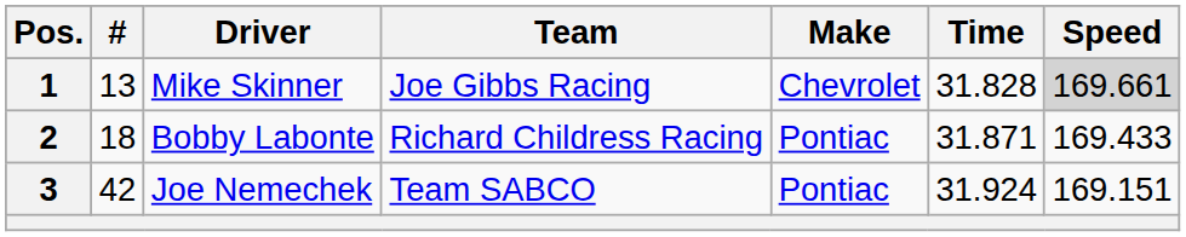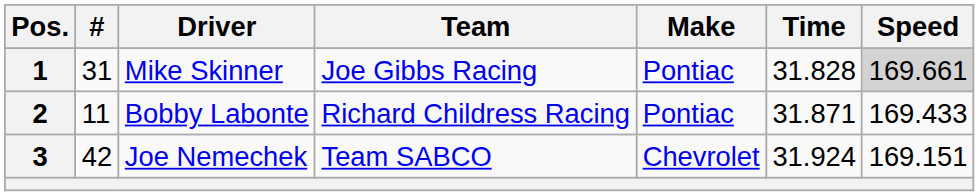 <table class="wikitable" style="font-size:95%">
 <tr>
 <th>Pos.</th>
 <th>#</th>
 <th>Driver</th>
 <th>Team</th>
 <th>Make</th>
 <th>Time</th>
 <th>Speed</th>
 </tr>
 <tr>
 <th>1</th>
-<td>13</td>
+<td>31</td>
 <td><a href='#'>Mike Skinner</a></td>
 <td><a href='#'>Joe Gibbs Racing</a></td>
-<td><a href='#'>Chevrolet</a></td>
+<td><a href='#'>Pontiac</a></td>
 <td>31.828</td>
 <td style="background: lightgrey;">169.661</td>
 </tr>
 <tr>
 <th>2</th>
-<td>18</td>
+<td>11</td>
 <td><a href='#'>Bobby Labonte</a></td>
 <td><a href='#'>Richard Childress Racing</a></td>
 <td><a href='#'>Pontiac</a></td>
 <td>31.871</td>
 <td>169.433</td>
 </tr>
 <tr>
 <th>3</th>
 <td>42</td>
 <td><a href='#'>Joe Nemechek</a></td>
 <td><a href='#'>Team SABCO</a></td>
-<td><a href='#'>Pontiac</a></td>
+<td><a href='#'>Chevrolet</a></td>
 <td>31.924</td>
 <td>169.151</td>
 </tr>
 <tr>
 <th colspan="7"></th>
 </tr>
 </table>
